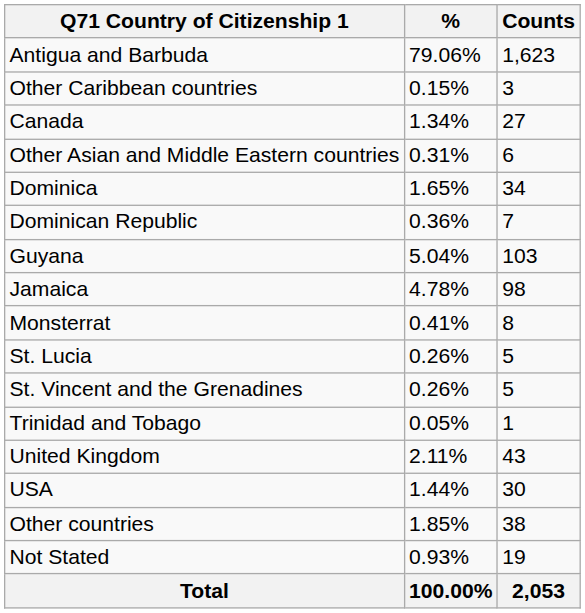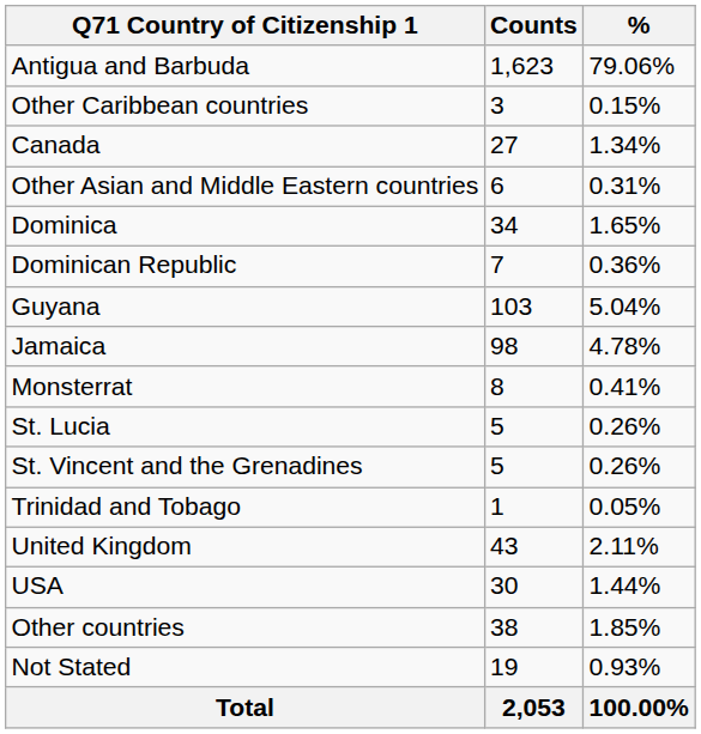 <table class="wikitable sortable">
 <tr>
 <th>Q71 Country of Citizenship 1</th>
+<th>Counts</th>
 <th>%</th>
-<th>Counts</th>
 </tr>
 <tr>
 <td>Antigua and Barbuda</td>
+<td>1,623</td>
 <td>79.06%</td>
-<td>1,623</td>
 </tr>
 <tr>
 <td>Other Caribbean countries</td>
+<td>3</td>
 <td>0.15%</td>
-<td>3</td>
 </tr>
 <tr>
 <td>Canada</td>
+<td>27</td>
 <td>1.34%</td>
-<td>27</td>
 </tr>
 <tr>
 <td>Other Asian and Middle Eastern countries</td>
+<td>6</td>
 <td>0.31%</td>
-<td>6</td>
 </tr>
 <tr>
 <td>Dominica</td>
+<td>34</td>
 <td>1.65%</td>
-<td>34</td>
 </tr>
 <tr>
 <td>Dominican Republic</td>
+<td>7</td>
 <td>0.36%</td>
-<td>7</td>
 </tr>
 <tr>
 <td>Guyana</td>
+<td>103</td>
 <td>5.04%</td>
-<td>103</td>
 </tr>
 <tr>
 <td>Jamaica</td>
+<td>98</td>
 <td>4.78%</td>
-<td>98</td>
 </tr>
 <tr>
 <td>Monsterrat</td>
+<td>8</td>
 <td>0.41%</td>
-<td>8</td>
 </tr>
 <tr>
 <td>St. Lucia</td>
+<td>5</td>
 <td>0.26%</td>
-<td>5</td>
 </tr>
 <tr>
 <td>St. Vincent and the Grenadines</td>
+<td>5</td>
 <td>0.26%</td>
-<td>5</td>
 </tr>
 <tr>
 <td>Trinidad and Tobago</td>
+<td>1</td>
 <td>0.05%</td>
-<td>1</td>
 </tr>
 <tr>
 <td>United Kingdom</td>
+<td>43</td>
 <td>2.11%</td>
-<td>43</td>
 </tr>
 <tr>
 <td>USA</td>
+<td>30</td>
 <td>1.44%</td>
-<td>30</td>
 </tr>
 <tr>
 <td>Other countries</td>
+<td>38</td>
 <td>1.85%</td>
-<td>38</td>
 </tr>
 <tr>
 <td>Not Stated</td>
+<td>19</td>
 <td>0.93%</td>
-<td>19</td>
 </tr>
 <tr>
 <th>Total</th>
+<th>2,053</th>
 <th>100.00%</th>
-<th>2,053</th>
 </tr>
 </table>
